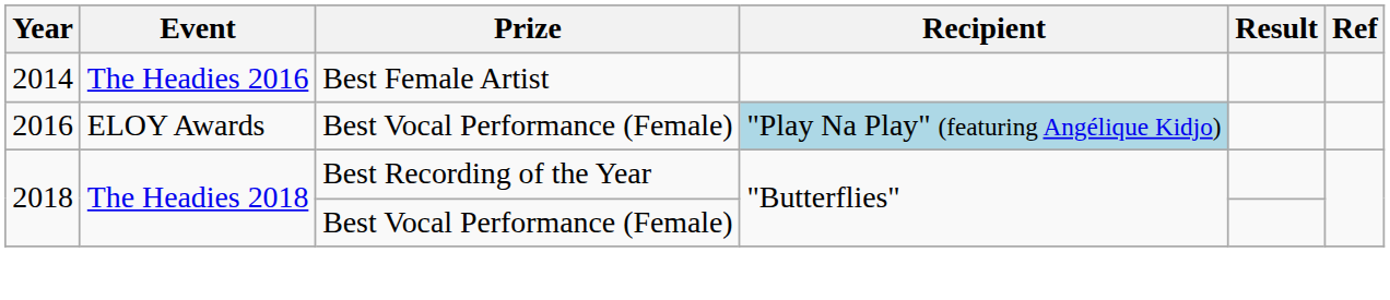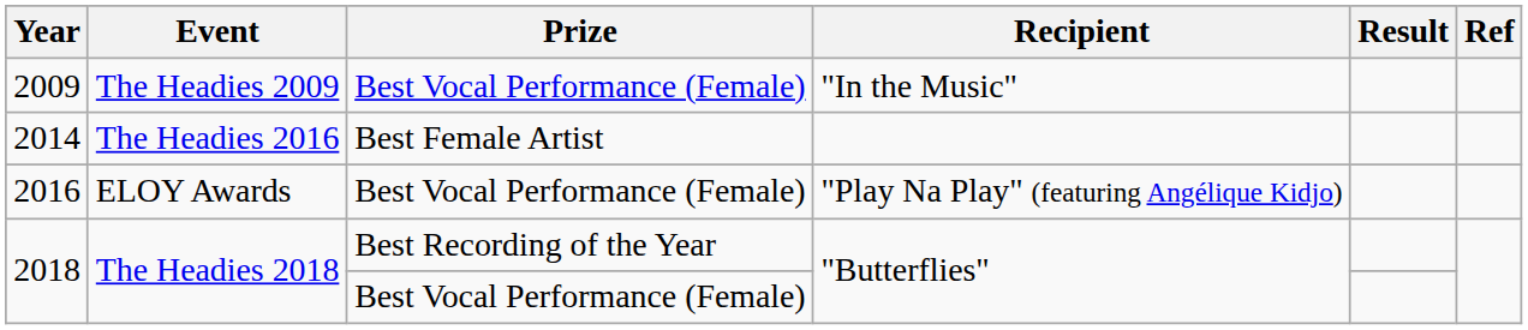 <table class="wikitable">
 <tr>
 <th>Year</th>
 <th>Event</th>
 <th>Prize</th>
 <th>Recipient</th>
 <th>Result</th>
 <th>Ref</th>
+</tr>
+<tr>
+<td>2009</td>
+<td><a href='#'>The Headies 2009</a></td>
+<td><a href='#'>Best Vocal Performance (Female)</a></td>
+<td>"In the Music"</td>
+<td></td>
+<td></td>
 </tr>
 <tr>
 <td>2014</td>
 <td><a href='#'>The Headies 2016</a></td>
 <td>Best Female Artist</td>
 <td></td>
 <td></td>
 <td></td>
 </tr>
 <tr>
 <td>2016</td>
 <td>ELOY Awards</td>
 <td>Best Vocal Performance (Female)</td>
-<td style="background: lightblue;">"Play Na Play" <small>(featuring <a href='#'>Angélique Kidjo</a>)</small></td>
+<td>"Play Na Play" <small>(featuring <a href='#'>Angélique Kidjo</a>)</small></td>
 <td></td>
 <td></td>
 </tr>
 <tr>
 <td rowspan="2">2018</td>
 <td rowspan="2"><a href='#'>The Headies 2018</a></td>
 <td>Best Recording of the Year</td>
 <td rowspan="2">"Butterflies"</td>
 <td></td>
 <td rowspan="2"></td>
 </tr>
 <tr>
 <td>Best Vocal Performance (Female)</td>
 <td></td>
 </tr>
 </table>
